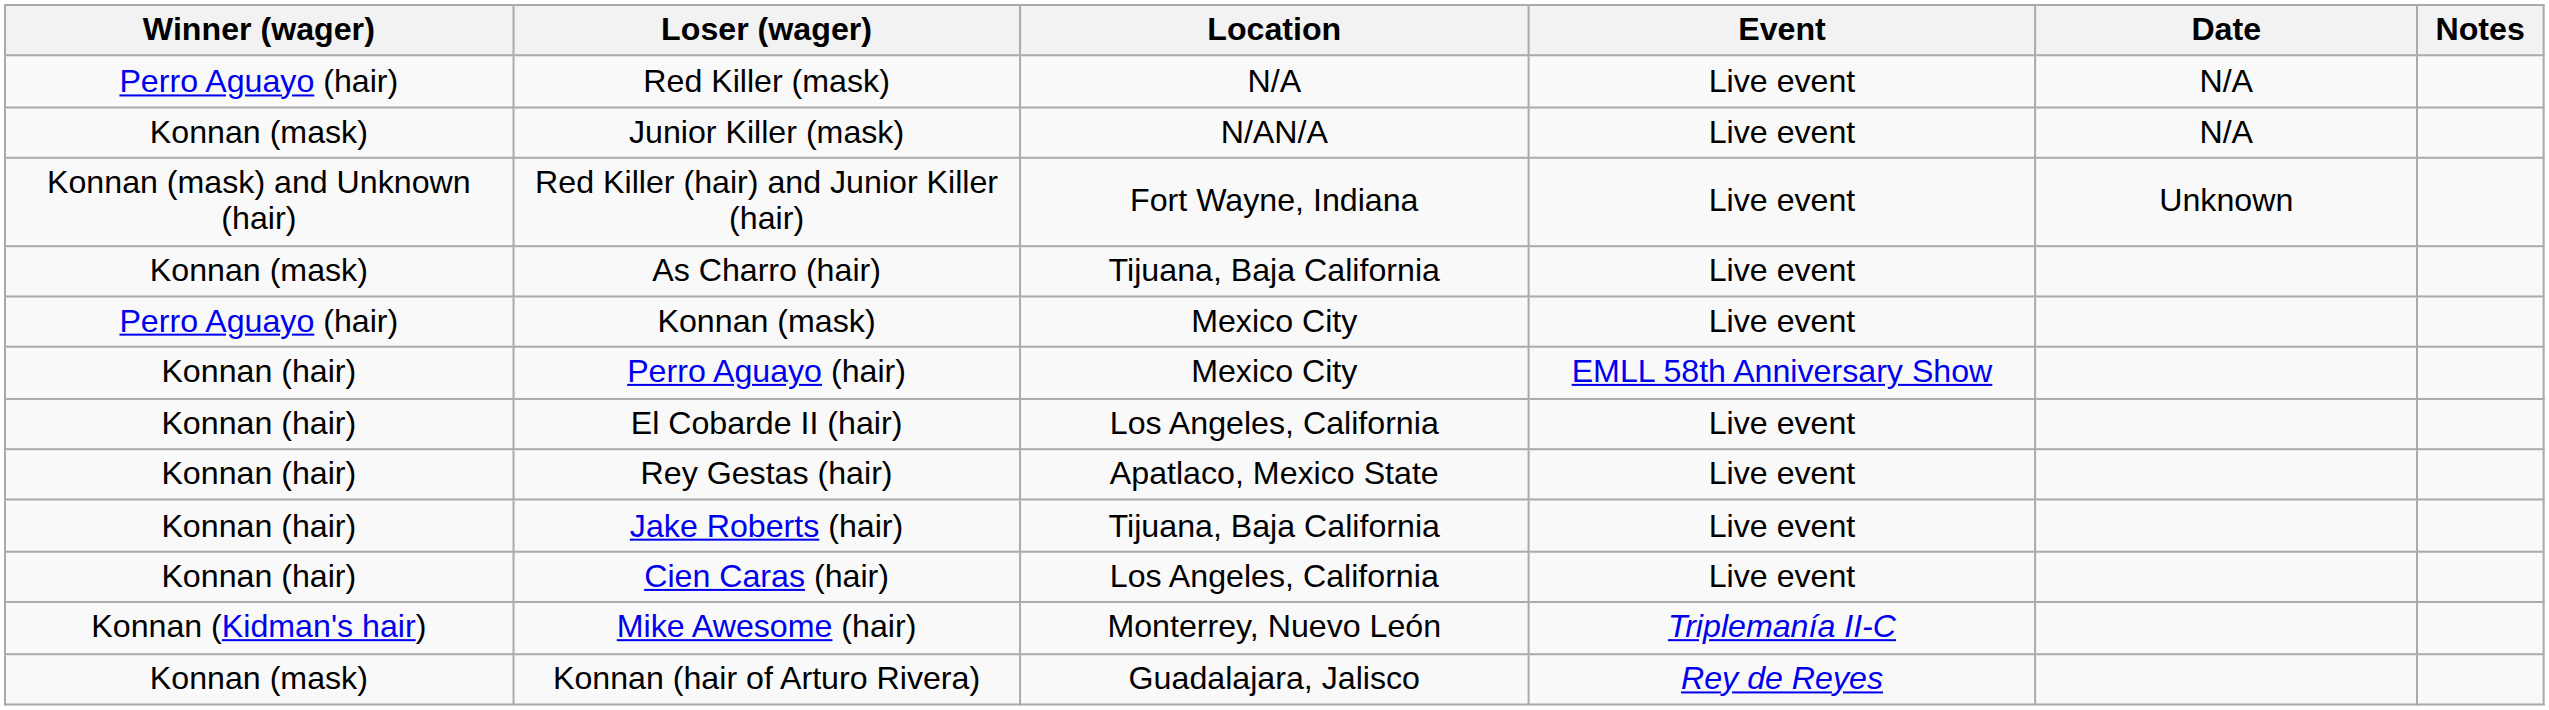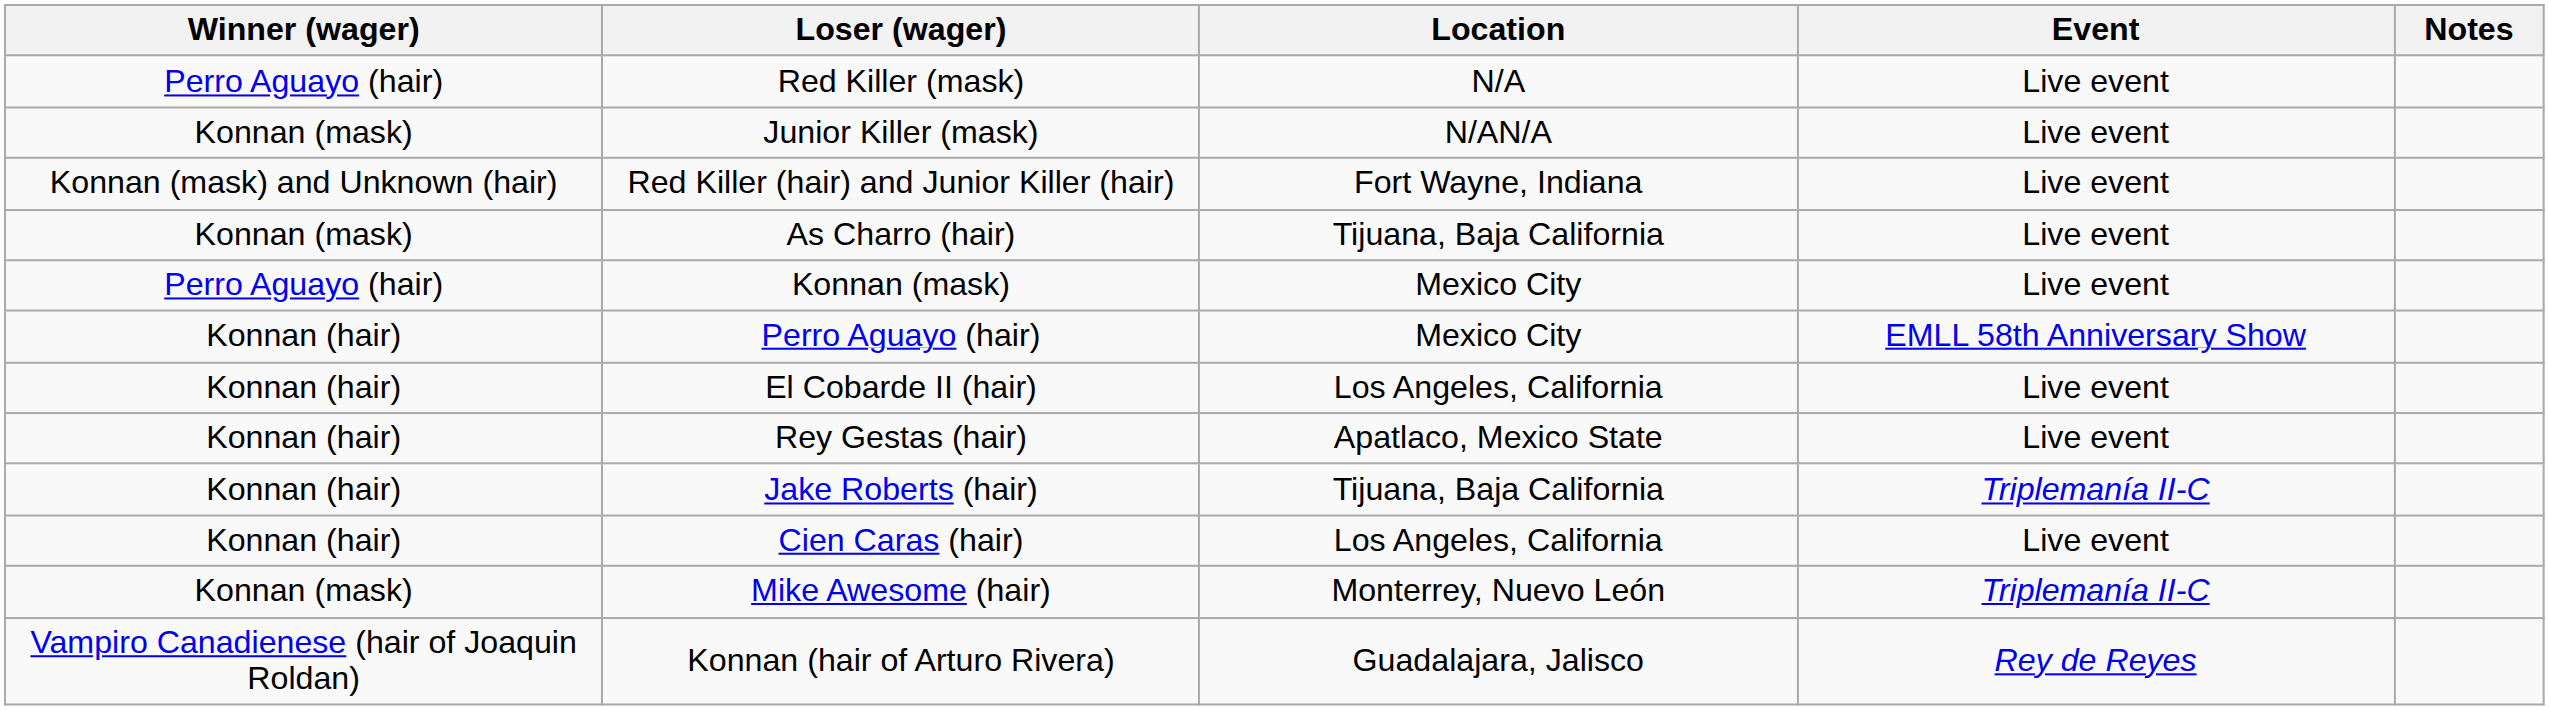 <table class="wikitable sortable" width=100%  style="text-align: center">
 <tr>
 <th width=20% scope="col">Winner (wager)</th>
 <th width=20% scope="col">Loser (wager)</th>
 <th width=20% scope="col">Location</th>
 <th width=20% scope="col">Event</th>
-<th width=15% scope="col">Date</th>
 <th class="unsortable" width=5% scope="col">Notes</th>
 </tr>
 <tr>
 <td><a href='#'>Perro Aguayo</a> (hair)</td>
 <td>Red Killer (mask)</td>
 <td>N/A</td>
 <td>Live event</td>
-<td>N/A</td>
 <td> </td>
 </tr>
 <tr>
 <td>Konnan (mask)</td>
 <td>Junior Killer (mask)</td>
 <td>N/AN/A</td>
 <td>Live event</td>
-<td>N/A</td>
 <td> </td>
 </tr>
 <tr>
 <td>Konnan (mask) and Unknown (hair)</td>
 <td>Red Killer (hair) and Junior Killer (hair)</td>
 <td>Fort Wayne, Indiana</td>
 <td>Live event</td>
-<td>Unknown</td>
 <td> </td>
 </tr>
 <tr>
 <td>Konnan (mask)</td>
 <td>As Charro (hair)</td>
 <td>Tijuana, Baja California</td>
 <td>Live event</td>
-<td></td>
 <td> </td>
 </tr>
 <tr>
 <td><a href='#'>Perro Aguayo</a> (hair)</td>
 <td>Konnan (mask)</td>
 <td>Mexico City</td>
 <td>Live event</td>
-<td></td>
 <td> </td>
 </tr>
 <tr>
 <td>Konnan (hair)</td>
 <td><a href='#'>Perro Aguayo</a> (hair)</td>
 <td>Mexico City</td>
 <td><a href='#'>EMLL 58th Anniversary Show</a></td>
 <td></td>
-<td></td>
 </tr>
 <tr>
 <td>Konnan (hair)</td>
 <td>El Cobarde II (hair)</td>
 <td>Los Angeles, California</td>
 <td>Live event</td>
-<td></td>
 <td> </td>
 </tr>
 <tr>
 <td>Konnan (hair)</td>
 <td>Rey Gestas (hair)</td>
 <td>Apatlaco, Mexico State</td>
 <td>Live event</td>
-<td></td>
 <td> </td>
 </tr>
 <tr>
 <td>Konnan (hair)</td>
 <td><a href='#'>Jake Roberts</a> (hair)</td>
 <td>Tijuana, Baja California</td>
-<td>Live event</td>
-<td></td>
+<td><em><a href='#'>Triplemanía II-C</a></em></td>
 <td> </td>
 </tr>
 <tr>
 <td>Konnan (hair)</td>
 <td><a href='#'>Cien Caras</a> (hair)</td>
 <td>Los Angeles, California</td>
 <td>Live event</td>
 <td></td>
-<td></td>
 </tr>
 <tr>
-<td>Konnan (<a href='#'>Kidman's hair</a>)</td>
+<td>Konnan (mask)</td>
 <td><a href='#'>Mike Awesome</a> (hair)</td>
 <td>Monterrey, Nuevo León</td>
 <td><em><a href='#'>Triplemanía II-C</a></em></td>
-<td></td>
 <td> </td>
 </tr>
 <tr>
-<td>Konnan (mask)</td>
+<td><a href='#'>Vampiro Canadienese</a> (hair of Joaquin Roldan)</td>
 <td>Konnan (hair of Arturo Rivera)</td>
 <td>Guadalajara, Jalisco</td>
 <td><em><a href='#'>Rey de Reyes</a></em></td>
 <td></td>
-<td></td>
 </tr>
 </table>
